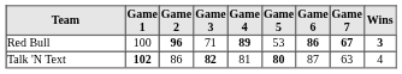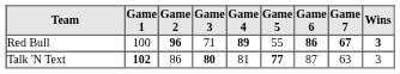 <table border=1 cellspacing=0 width=525 align=center>
 <tr style="text-align:center; background-color:#e6e6e6;">
 <th align=center width=30%>Team</th>
 <th width=8%>Game 1</th>
 <th width=8%>Game 2</th>
 <th width=8%>Game 3</th>
 <th width=8%>Game 4</th>
 <th width=8%>Game 5</th>
 <th width=8%>Game 6</th>
 <th width=8%>Game 7</th>
 <th width=8%>Wins</th>
 </tr>
 <tr style="text-align:center;">
 <td align=left>Red Bull</td>
 <td>100</td>
 <td><strong>96</strong></td>
 <td>71</td>
 <td><strong>89</strong></td>
-<td>53</td>
+<td>55</td>
 <td><strong>86</strong></td>
 <td><strong>67</strong></td>
 <td><strong>3</strong></td>
 </tr>
 <tr style="text-align:center;">
 <td align=left>Talk 'N Text</td>
 <td><strong>102</strong></td>
 <td>86</td>
-<td><strong>82</strong></td>
+<td><strong>80</strong></td>
 <td>81</td>
-<td><strong>80</strong></td>
+<td><strong>77</strong></td>
 <td>87</td>
 <td>63</td>
-<td>4</td>
+<td>3</td>
 </tr>
 <tr style="text-align:center; font-size: 85%; background-color:#e6e6e6;">
 </tr>
 </table>
